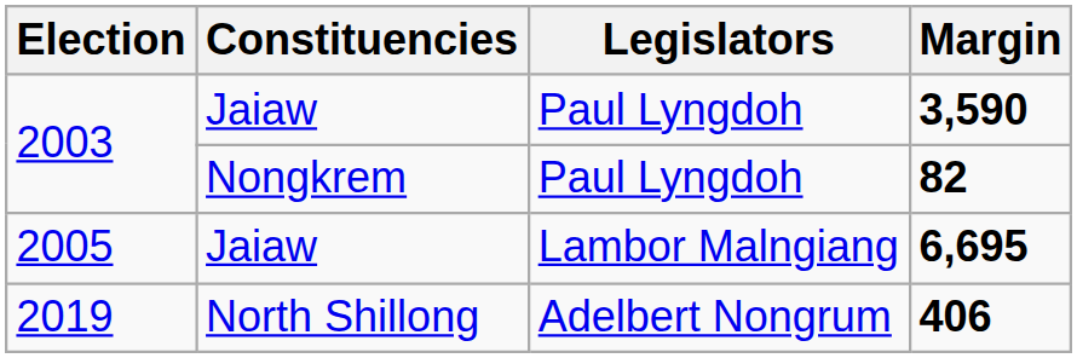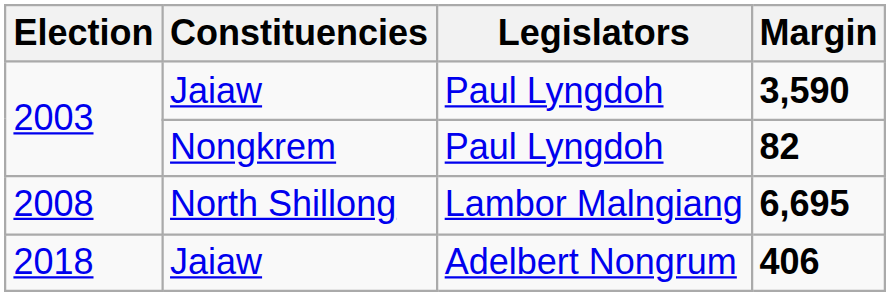 <table class="wikitable sortable">
 <tr>
 <th>Election</th>
 <th>Constituencies</th>
 <th>Legislators</th>
 <th>Margin</th>
 </tr>
 <tr>
 <td rowspan="2"><a href='#'>2003</a></td>
 <td><a href='#'>Jaiaw</a></td>
 <td><a href='#'>Paul Lyngdoh</a></td>
 <td><strong>3,590</strong></td>
 </tr>
 <tr>
 <td><a href='#'>Nongkrem</a></td>
 <td><a href='#'>Paul Lyngdoh</a></td>
 <td><strong>82</strong></td>
 </tr>
 <tr>
-<td><a href='#'>2005</a></td>
-<td><a href='#'>Jaiaw</a></td>
+<td><a href='#'>2008</a></td>
+<td><a href='#'>North Shillong</a></td>
 <td><a href='#'>Lambor Malngiang</a></td>
 <td><strong>6,695</strong></td>
 </tr>
 <tr>
-<td><a href='#'>2019</a></td>
-<td><a href='#'>North Shillong</a></td>
+<td><a href='#'>2018</a></td>
+<td><a href='#'>Jaiaw</a></td>
 <td><a href='#'>Adelbert Nongrum</a></td>
 <td><strong>406</strong></td>
 </tr>
 </table>
